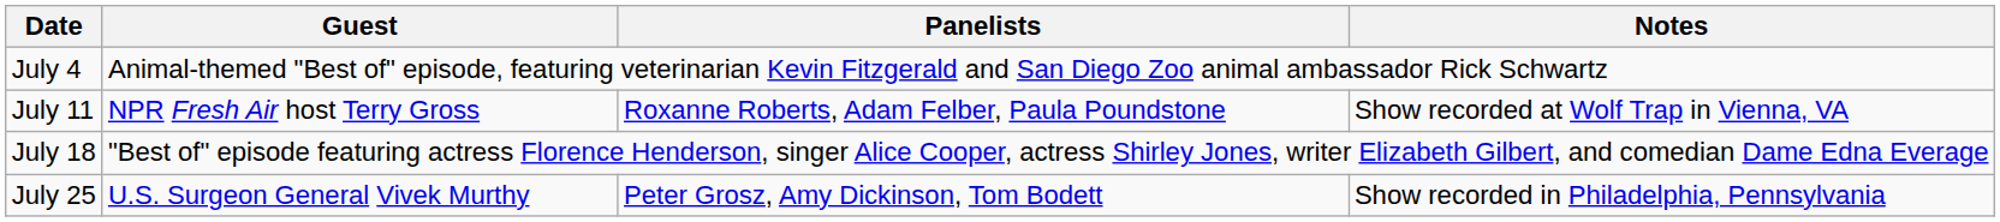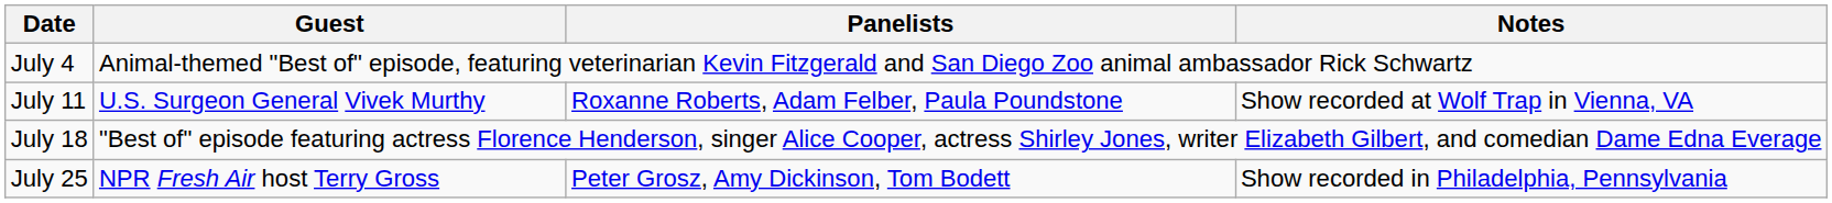 <table class="wikitable">
 <tr>
 <th>Date</th>
 <th>Guest</th>
 <th>Panelists</th>
 <th>Notes</th>
 </tr>
 <tr>
 <td>July 4</td>
 <td colspan="3">Animal-themed "Best of" episode, featuring veterinarian <a href='#'>Kevin Fitzgerald</a> and <a href='#'>San Diego Zoo</a> animal ambassador Rick Schwartz</td>
 </tr>
 <tr>
 <td>July 11</td>
-<td><a href='#'>NPR</a> <em><a href='#'>Fresh Air</a></em> host <a href='#'>Terry Gross</a></td>
+<td><a href='#'>U.S. Surgeon General</a> <a href='#'>Vivek Murthy</a></td>
 <td><a href='#'>Roxanne Roberts</a>, <a href='#'>Adam Felber</a>, <a href='#'>Paula Poundstone</a></td>
 <td>Show recorded at <a href='#'>Wolf Trap</a> in <a href='#'>Vienna, VA</a></td>
 </tr>
 <tr>
 <td>July 18</td>
 <td colspan="3">"Best of" episode featuring actress <a href='#'>Florence Henderson</a>, singer <a href='#'>Alice Cooper</a>, actress <a href='#'>Shirley Jones</a>, writer <a href='#'>Elizabeth Gilbert</a>, and comedian <a href='#'>Dame Edna Everage</a></td>
 </tr>
 <tr>
 <td>July 25</td>
-<td><a href='#'>U.S. Surgeon General</a> <a href='#'>Vivek Murthy</a></td>
+<td><a href='#'>NPR</a> <em><a href='#'>Fresh Air</a></em> host <a href='#'>Terry Gross</a></td>
 <td><a href='#'>Peter Grosz</a>, <a href='#'>Amy Dickinson</a>, <a href='#'>Tom Bodett</a></td>
 <td>Show recorded in <a href='#'>Philadelphia, Pennsylvania</a></td>
 </tr>
 </table>
